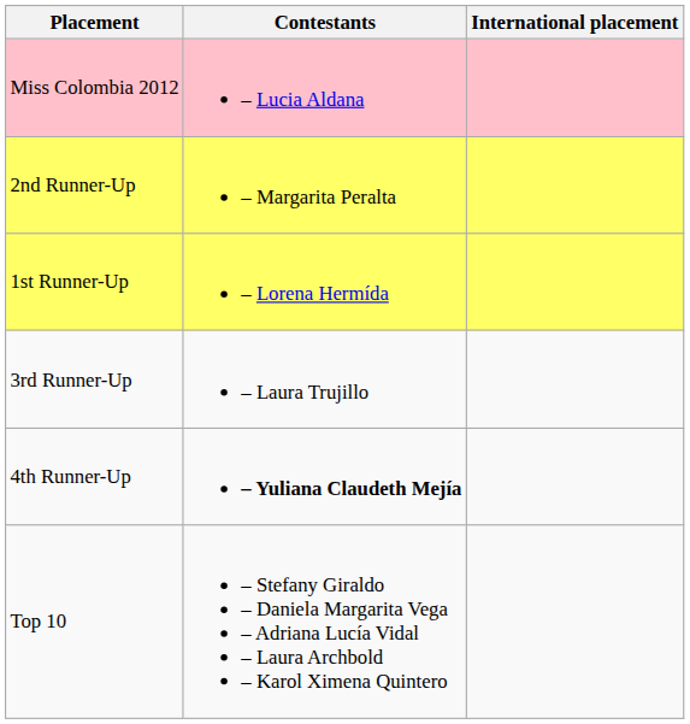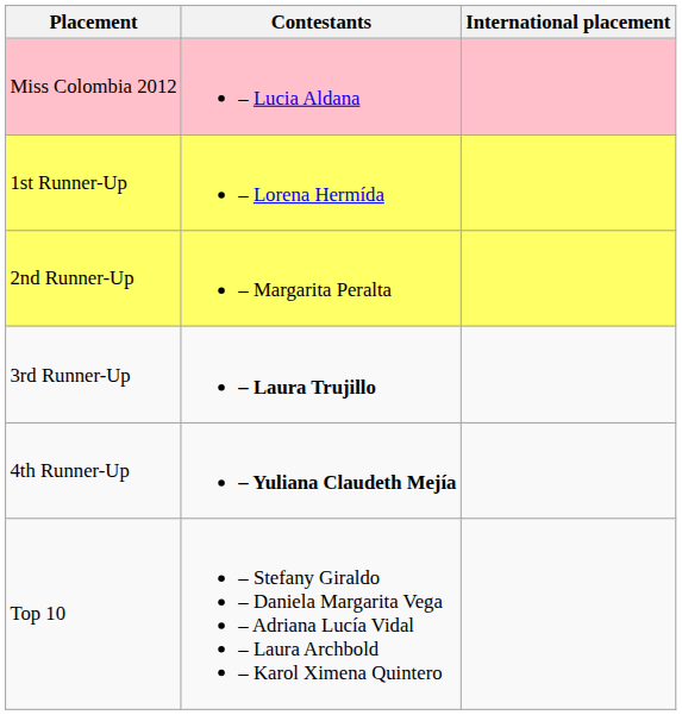 <table class="wikitable sortable" style="font-size: 95%;"->
 <tr>
 <th>Placement</th>
 <th>Contestants</th>
 <th>International placement</th>
 </tr>
 <tr style="background:pink;">
 <td>Miss Colombia 2012</td>
 <td><br><ul><li> – <a href='#'>Lucia Aldana</a></li></ul></td>
 <td></td>
 </tr>
 <tr style="background:#FFFF66;">
+<td>1st Runner-Up</td>
+<td><br><ul><li> – <a href='#'>Lorena Hermída</a></li></ul></td>
+<td></td>
+</tr>
+<tr style="background:#FFFF66;">
 <td>2nd Runner-Up</td>
 <td><br><ul><li> – Margarita Peralta</li></ul></td>
 <td></td>
 </tr>
-<tr style="background:#FFFF66;">
-<td>1st Runner-Up</td>
-<td><br><ul><li> – <a href='#'>Lorena Hermída</a></li></ul></td>
-<td></td>
-</tr>
 <tr>
 <td>3rd Runner-Up</td>
-<td><br><ul><li> – Laura Trujillo</li></ul></td>
+<td><strong><br><ul><li> – Laura Trujillo</li></ul></strong></td>
 </tr>
 <tr>
 <td>4th Runner-Up</td>
 <td><strong><br><ul><li> – Yuliana Claudeth Mejía</li></ul></strong></td>
 <td></td>
 </tr>
 <tr>
 <td>Top 10</td>
 <td><br><ul><li> – Stefany Giraldo</li><li> – Daniela Margarita Vega</li><li> – Adriana Lucía Vidal</li><li> – Laura Archbold</li><li> – Karol Ximena Quintero</li></ul></td>
 </tr>
 </table>
